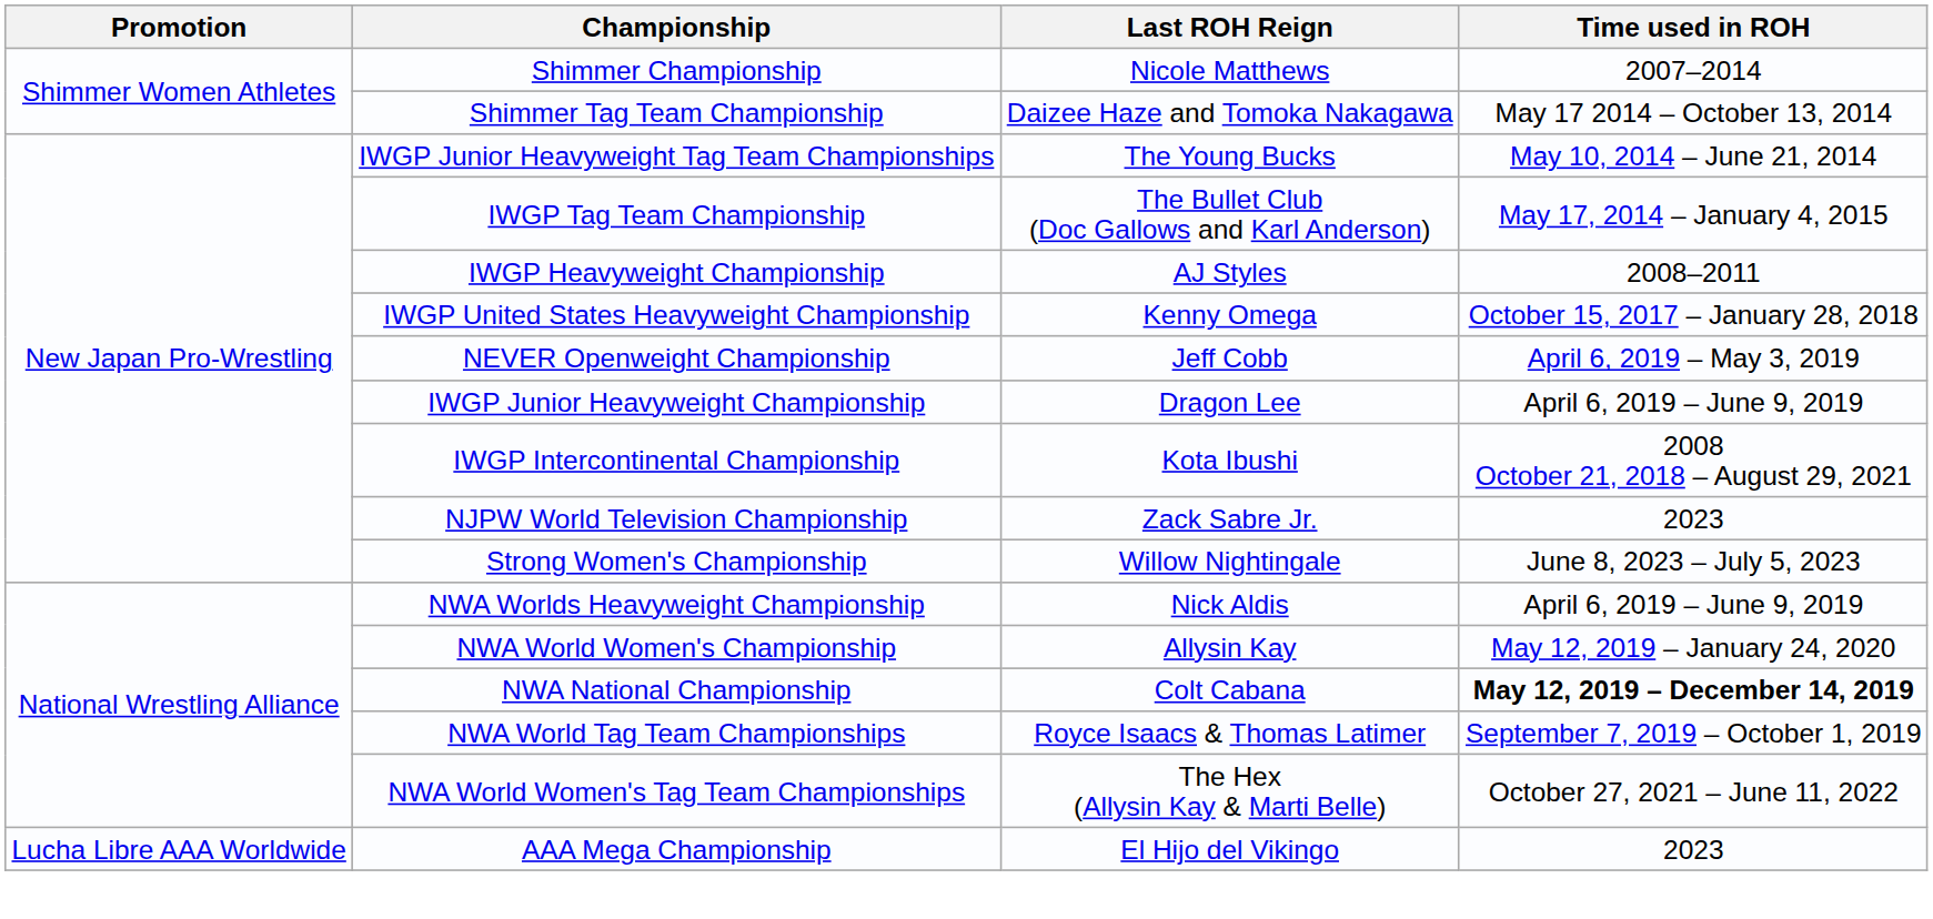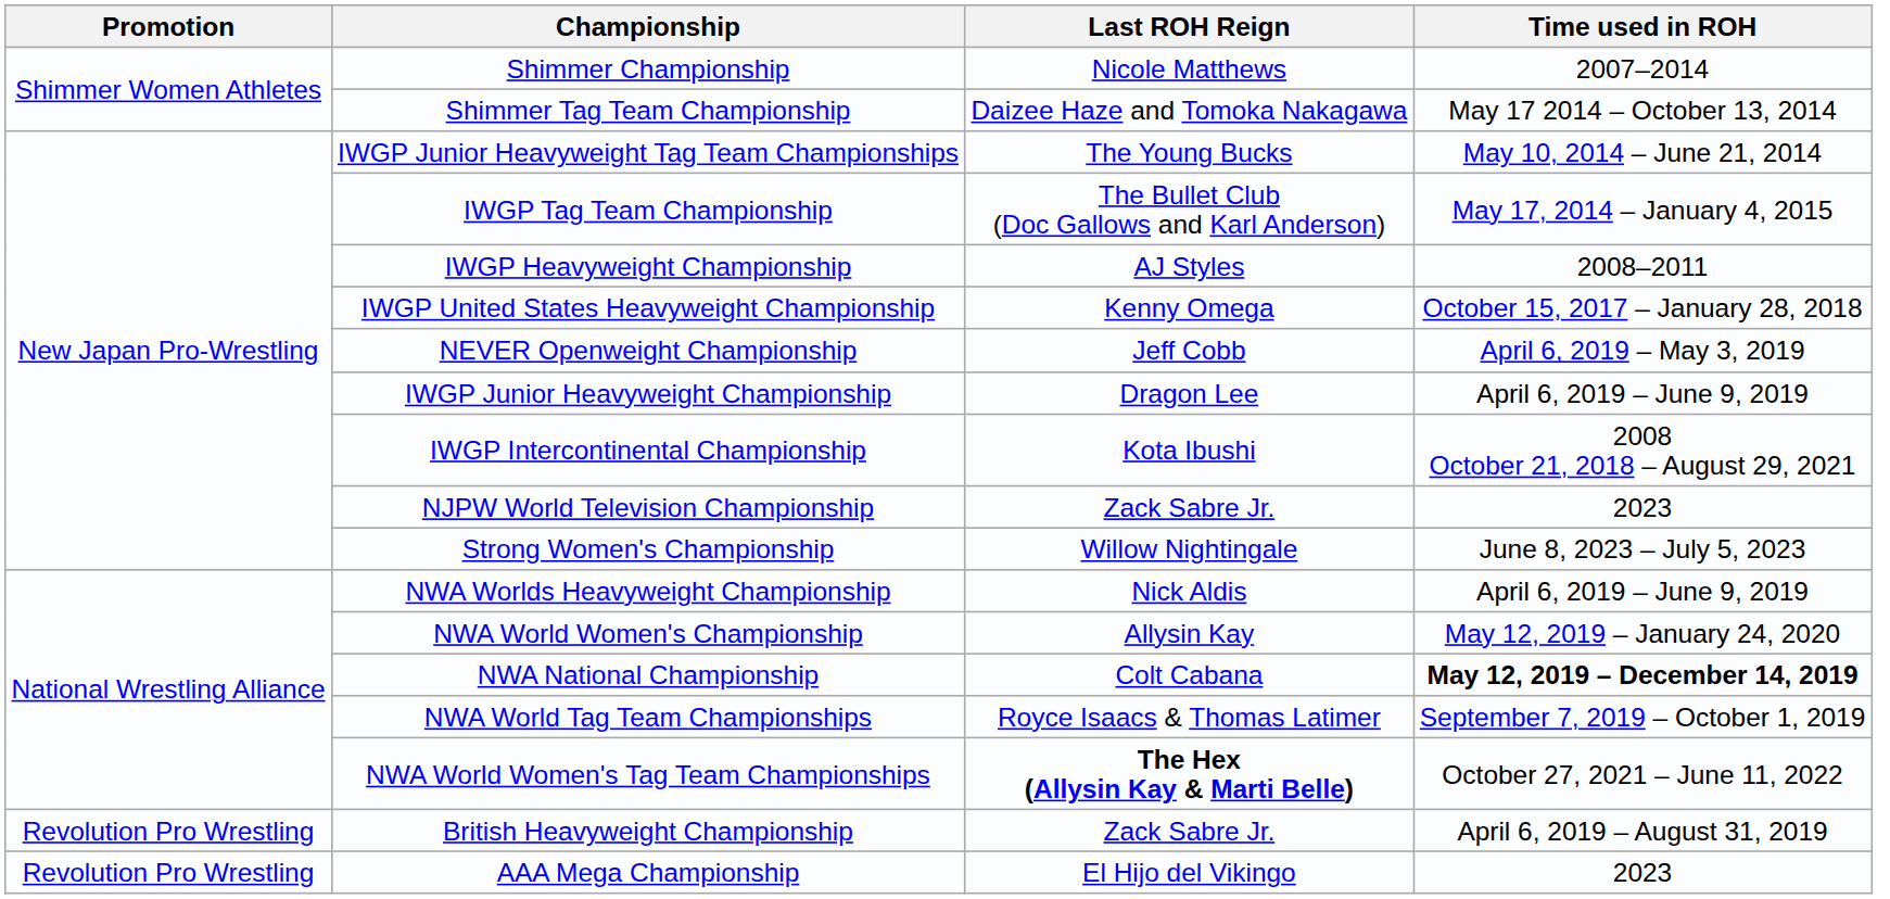 <table class="wikitable" style="background:#fcfdff; font-size:95%; text-align: center;">
 <tr>
 <th>Promotion</th>
 <th>Championship</th>
 <th>Last ROH Reign</th>
 <th>Time used in ROH</th>
 </tr>
 <tr>
 <td rowspan="2"><a href='#'>Shimmer Women Athletes</a></td>
 <td><a href='#'>Shimmer Championship</a></td>
 <td><a href='#'>Nicole Matthews</a></td>
 <td>2007–2014</td>
 </tr>
 <tr>
 <td><a href='#'>Shimmer Tag Team Championship</a></td>
 <td><a href='#'>Daizee Haze</a> and <a href='#'>Tomoka Nakagawa</a></td>
 <td>May 17 2014 – October 13, 2014</td>
 </tr>
 <tr>
 <td rowspan=9><a href='#'>New Japan Pro-Wrestling</a></td>
 <td><a href='#'>IWGP Junior Heavyweight Tag Team Championships</a></td>
 <td><a href='#'>The Young Bucks</a></td>
 <td><a href='#'>May 10, 2014</a> – June 21, 2014</td>
 </tr>
 <tr>
 <td><a href='#'>IWGP Tag Team Championship</a></td>
 <td><a href='#'>The Bullet Club</a><br>(<a href='#'>Doc Gallows</a> and <a href='#'>Karl Anderson</a>)</td>
 <td><a href='#'>May 17, 2014</a> – January 4, 2015</td>
 </tr>
 <tr>
 <td><a href='#'>IWGP Heavyweight Championship</a></td>
 <td><a href='#'>AJ Styles</a></td>
 <td>2008–2011</td>
 </tr>
 <tr>
 <td><a href='#'>IWGP United States Heavyweight Championship</a></td>
 <td><a href='#'>Kenny Omega</a></td>
 <td><a href='#'>October 15, 2017</a> – January 28, 2018</td>
 </tr>
 <tr>
 <td><a href='#'>NEVER Openweight Championship</a></td>
 <td><a href='#'>Jeff Cobb</a></td>
 <td><a href='#'>April 6, 2019</a> – May 3, 2019</td>
 </tr>
 <tr>
 <td><a href='#'>IWGP Junior Heavyweight Championship</a></td>
 <td><a href='#'>Dragon Lee</a></td>
 <td>April 6, 2019 – June 9, 2019</td>
 </tr>
 <tr>
 <td><a href='#'>IWGP Intercontinental Championship</a></td>
 <td><a href='#'>Kota Ibushi</a></td>
 <td>2008<br><a href='#'>October 21, 2018</a> – August 29, 2021</td>
 </tr>
 <tr>
 <td><a href='#'>NJPW World Television Championship</a></td>
 <td><a href='#'>Zack Sabre Jr.</a></td>
 <td>2023</td>
 </tr>
 <tr>
 <td><a href='#'>Strong Women's Championship</a></td>
 <td><a href='#'>Willow Nightingale</a></td>
 <td>June 8, 2023 – July 5, 2023</td>
 </tr>
 <tr>
 <td rowspan=5><a href='#'>National Wrestling Alliance</a></td>
 <td><a href='#'>NWA Worlds Heavyweight Championship</a></td>
 <td><a href='#'>Nick Aldis</a></td>
 <td>April 6, 2019 – June 9, 2019</td>
 </tr>
 <tr>
 <td><a href='#'>NWA World Women's Championship</a></td>
 <td><a href='#'>Allysin Kay</a></td>
 <td><a href='#'>May 12, 2019</a> – January 24, 2020</td>
 </tr>
 <tr>
 <td><a href='#'>NWA National Championship</a></td>
 <td><a href='#'>Colt Cabana</a></td>
 <td><strong>May 12, 2019 – December 14, 2019</strong></td>
 </tr>
 <tr>
 <td><a href='#'>NWA World Tag Team Championships</a></td>
 <td><a href='#'>Royce Isaacs</a> & <a href='#'>Thomas Latimer</a></td>
 <td><a href='#'>September 7, 2019</a> – October 1, 2019</td>
 </tr>
 <tr>
 <td><a href='#'>NWA World Women's Tag Team Championships</a></td>
-<td>The Hex<br>(<a href='#'>Allysin Kay</a> & <a href='#'>Marti Belle</a>)</td>
+<td><strong>The Hex<br>(<a href='#'>Allysin Kay</a> & <a href='#'>Marti Belle</a>)</strong></td>
 <td>October 27, 2021 – June 11, 2022</td>
 </tr>
 <tr>
-<td><a href='#'>Lucha Libre AAA Worldwide</a></td>
+<td><a href='#'>Revolution Pro Wrestling</a></td>
+<td><a href='#'>British Heavyweight Championship</a></td>
+<td><a href='#'>Zack Sabre Jr.</a></td>
+<td>April 6, 2019 – August 31, 2019</td>
+</tr>
+<tr>
+<td><a href='#'>Revolution Pro Wrestling</a></td>
 <td><a href='#'>AAA Mega Championship</a></td>
 <td><a href='#'>El Hijo del Vikingo</a></td>
 <td>2023</td>
 </tr>
 </table>
